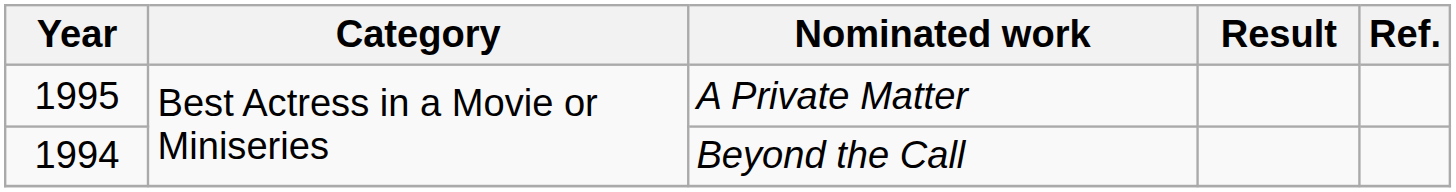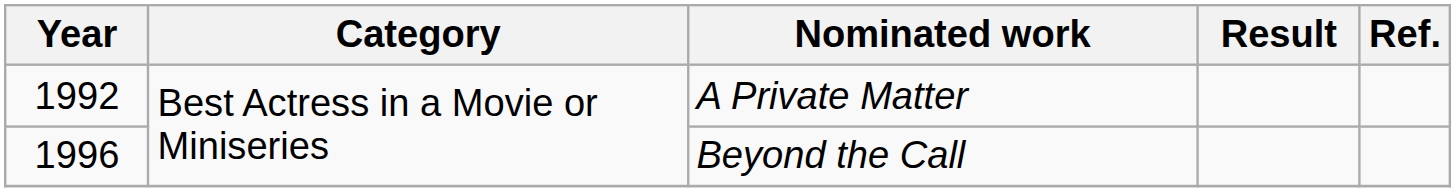 <table class=wikitable>
 <tr>
 <th scope="col" style="width:5em;">Year</th>
 <th scope="col" style="width:28em;">Category</th>
 <th scope="col" style="width:25em;">Nominated work</th>
 <th scope="col" style="width:5em;">Result</th>
 <th>Ref.</th>
 </tr>
 <tr>
-<td style="text-align:center;">1995</td>
+<td style="text-align:center;">1992</td>
 <td rowspan=2>Best Actress in a Movie or Miniseries</td>
 <td><em>A Private Matter</em></td>
 <td></td>
 <td></td>
 </tr>
 <tr>
-<td style="text-align:center;">1994</td>
+<td style="text-align:center;">1996</td>
 <td><em>Beyond the Call</em></td>
 <td></td>
 <td></td>
 </tr>
 <tr>
 </tr>
 </table>
